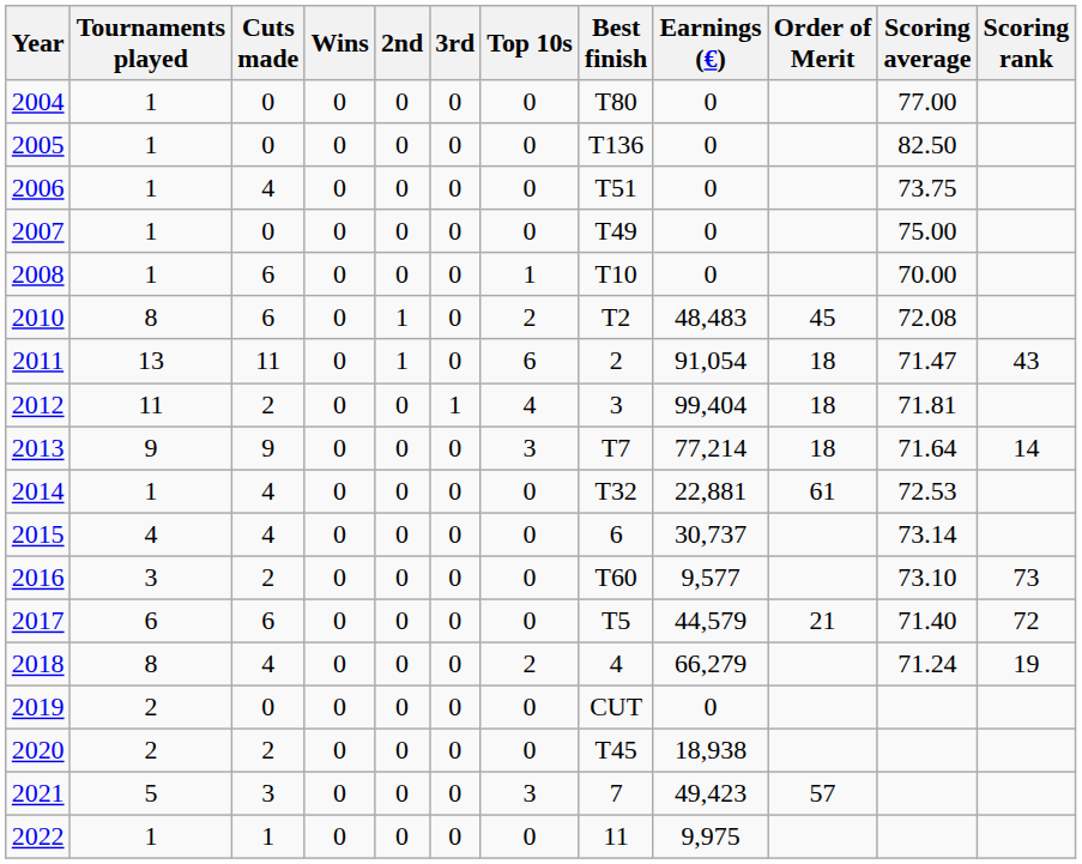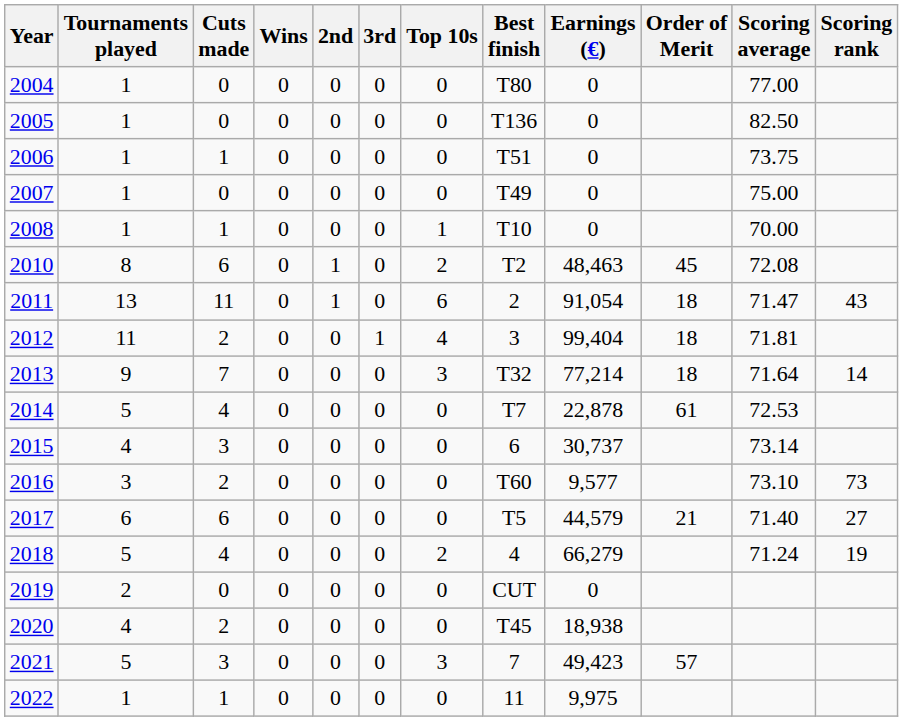 <table class="wikitable" style="text-align:center; font-size: 95%;">
 <tr>
 <th>Year</th>
 <th>Tournaments <br>played</th>
 <th>Cuts <br>made</th>
 <th>Wins</th>
 <th>2nd</th>
 <th>3rd</th>
 <th>Top 10s</th>
 <th>Best <br>finish</th>
 <th>Earnings<br>(<a href='#'>€</a>)</th>
 <th>Order of<br>Merit</th>
 <th>Scoring <br>average</th>
 <th>Scoring<br>rank</th>
 </tr>
 <tr>
 <td><a href='#'>2004</a></td>
 <td>1</td>
 <td>0</td>
 <td>0</td>
 <td>0</td>
 <td>0</td>
 <td>0</td>
 <td>T80</td>
 <td>0</td>
 <td></td>
 <td>77.00</td>
 <td></td>
 </tr>
 <tr>
 <td><a href='#'>2005</a></td>
 <td>1</td>
 <td>0</td>
 <td>0</td>
 <td>0</td>
 <td>0</td>
 <td>0</td>
 <td>T136</td>
 <td>0</td>
 <td></td>
 <td>82.50</td>
 <td></td>
 </tr>
 <tr>
 <td><a href='#'>2006</a></td>
 <td>1</td>
-<td>4</td>
+<td>1</td>
 <td>0</td>
 <td>0</td>
 <td>0</td>
 <td>0</td>
 <td>T51</td>
 <td>0</td>
 <td></td>
 <td>73.75</td>
 <td></td>
 </tr>
 <tr>
 <td><a href='#'>2007</a></td>
 <td>1</td>
 <td>0</td>
 <td>0</td>
 <td>0</td>
 <td>0</td>
 <td>0</td>
 <td>T49</td>
 <td>0</td>
 <td></td>
 <td>75.00</td>
 <td></td>
 </tr>
 <tr>
 <td><a href='#'>2008</a></td>
 <td>1</td>
-<td>6</td>
+<td>1</td>
 <td>0</td>
 <td>0</td>
 <td>0</td>
 <td>1</td>
 <td>T10</td>
 <td>0</td>
 <td></td>
 <td>70.00</td>
 <td></td>
 </tr>
 <tr>
 <td><a href='#'>2010</a></td>
 <td>8</td>
 <td>6</td>
 <td>0</td>
 <td>1</td>
 <td>0</td>
 <td>2</td>
 <td>T2</td>
-<td>48,483</td>
+<td>48,463</td>
 <td>45</td>
 <td>72.08</td>
 <td></td>
 </tr>
 <tr>
 <td><a href='#'>2011</a></td>
 <td>13</td>
 <td>11</td>
 <td>0</td>
 <td>1</td>
 <td>0</td>
 <td>6</td>
 <td>2</td>
 <td>91,054</td>
 <td>18</td>
 <td>71.47</td>
 <td>43</td>
 </tr>
 <tr>
 <td><a href='#'>2012</a></td>
 <td>11</td>
 <td>2</td>
 <td>0</td>
 <td>0</td>
 <td>1</td>
 <td>4</td>
 <td>3</td>
 <td>99,404</td>
 <td>18</td>
 <td>71.81</td>
 <td></td>
 </tr>
 <tr>
 <td><a href='#'>2013</a></td>
 <td>9</td>
-<td>9</td>
+<td>7</td>
 <td>0</td>
 <td>0</td>
 <td>0</td>
 <td>3</td>
-<td>T7</td>
+<td>T32</td>
 <td>77,214</td>
 <td>18</td>
 <td>71.64</td>
 <td>14</td>
 </tr>
 <tr>
 <td><a href='#'>2014</a></td>
-<td>1</td>
+<td>5</td>
 <td>4</td>
 <td>0</td>
 <td>0</td>
 <td>0</td>
 <td>0</td>
-<td>T32</td>
-<td>22,881</td>
+<td>T7</td>
+<td>22,878</td>
 <td>61</td>
 <td>72.53</td>
 <td></td>
 </tr>
 <tr>
 <td><a href='#'>2015</a></td>
 <td>4</td>
-<td>4</td>
+<td>3</td>
 <td>0</td>
 <td>0</td>
 <td>0</td>
 <td>0</td>
 <td>6</td>
 <td>30,737</td>
 <td></td>
 <td>73.14</td>
 <td></td>
 </tr>
 <tr>
 <td><a href='#'>2016</a></td>
 <td>3</td>
 <td>2</td>
 <td>0</td>
 <td>0</td>
 <td>0</td>
 <td>0</td>
 <td>T60</td>
 <td>9,577</td>
 <td></td>
 <td>73.10</td>
 <td>73</td>
 </tr>
 <tr>
 <td><a href='#'>2017</a></td>
 <td>6</td>
 <td>6</td>
 <td>0</td>
 <td>0</td>
 <td>0</td>
 <td>0</td>
 <td>T5</td>
 <td>44,579</td>
 <td>21</td>
 <td>71.40</td>
-<td>72</td>
+<td>27</td>
 </tr>
 <tr>
 <td><a href='#'>2018</a></td>
-<td>8</td>
+<td>5</td>
 <td>4</td>
 <td>0</td>
 <td>0</td>
 <td>0</td>
 <td>2</td>
 <td>4</td>
 <td>66,279</td>
 <td></td>
 <td>71.24</td>
 <td>19</td>
 </tr>
 <tr>
 <td><a href='#'>2019</a></td>
 <td>2</td>
 <td>0</td>
 <td>0</td>
 <td>0</td>
 <td>0</td>
 <td>0</td>
 <td>CUT</td>
 <td>0</td>
 <td></td>
 <td></td>
 <td></td>
 </tr>
 <tr>
 <td><a href='#'>2020</a></td>
-<td>2</td>
+<td>4</td>
 <td>2</td>
 <td>0</td>
 <td>0</td>
 <td>0</td>
 <td>0</td>
 <td>T45</td>
 <td>18,938</td>
 <td></td>
 <td></td>
 <td></td>
 </tr>
 <tr>
 <td><a href='#'>2021</a></td>
 <td>5</td>
 <td>3</td>
 <td>0</td>
 <td>0</td>
 <td>0</td>
 <td>3</td>
 <td>7</td>
 <td>49,423</td>
 <td>57</td>
 <td></td>
 <td></td>
 </tr>
 <tr>
 <td><a href='#'>2022</a></td>
 <td>1</td>
 <td>1</td>
 <td>0</td>
 <td>0</td>
 <td>0</td>
 <td>0</td>
 <td>11</td>
 <td>9,975</td>
 <td></td>
 <td></td>
 <td></td>
 </tr>
 </table>
